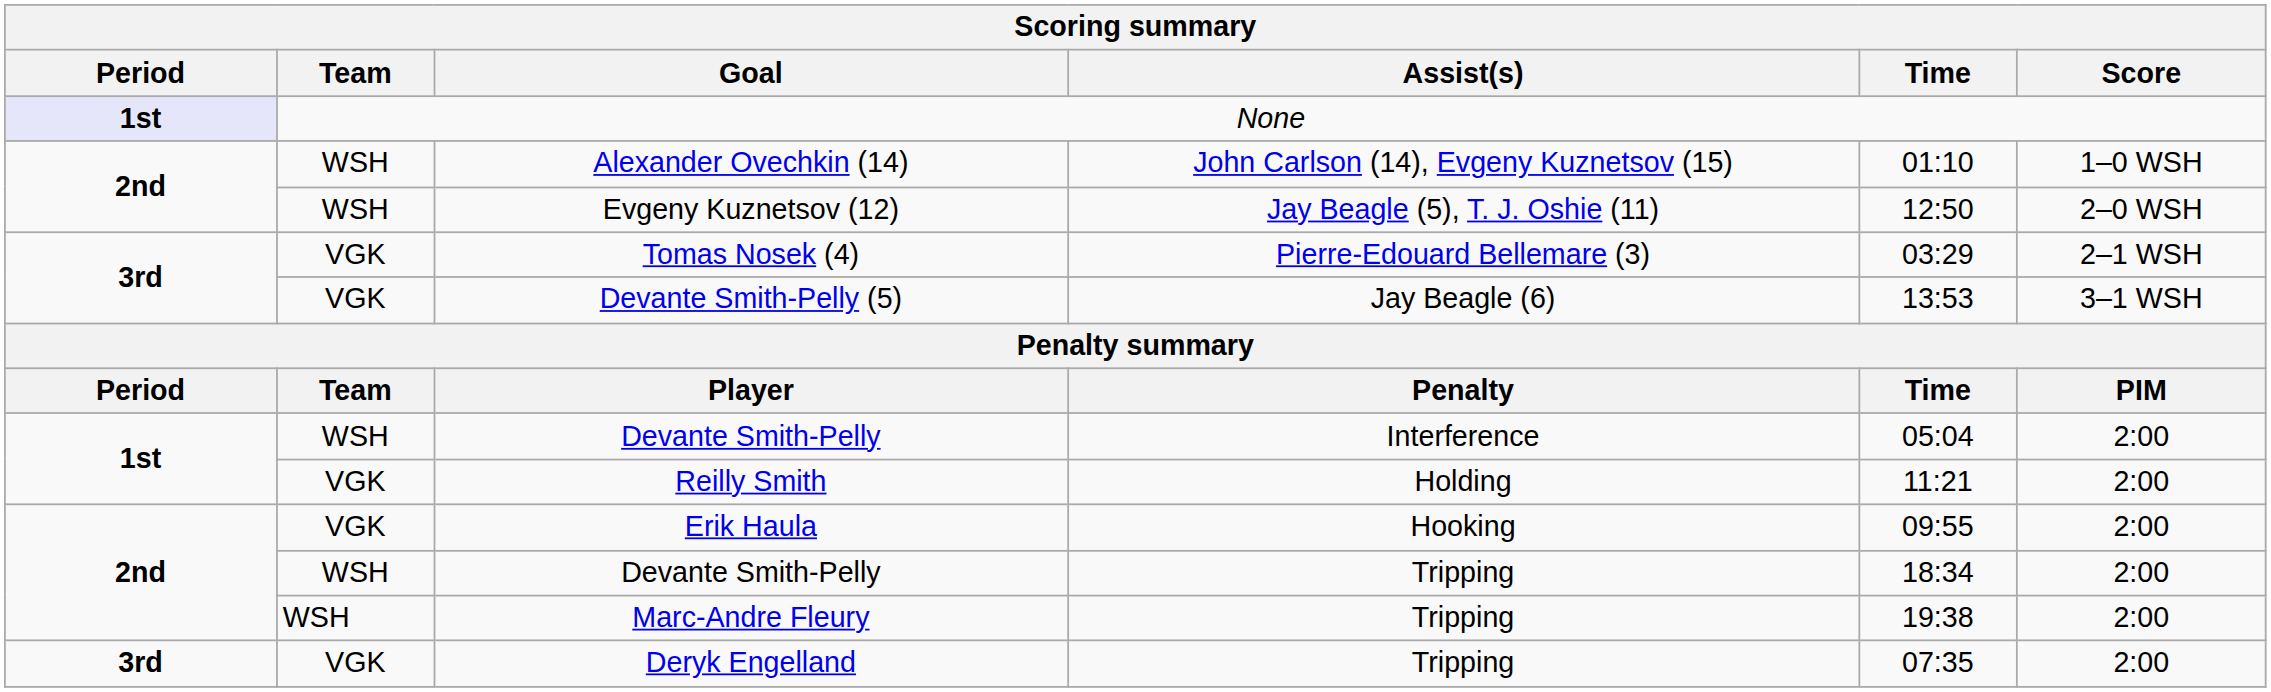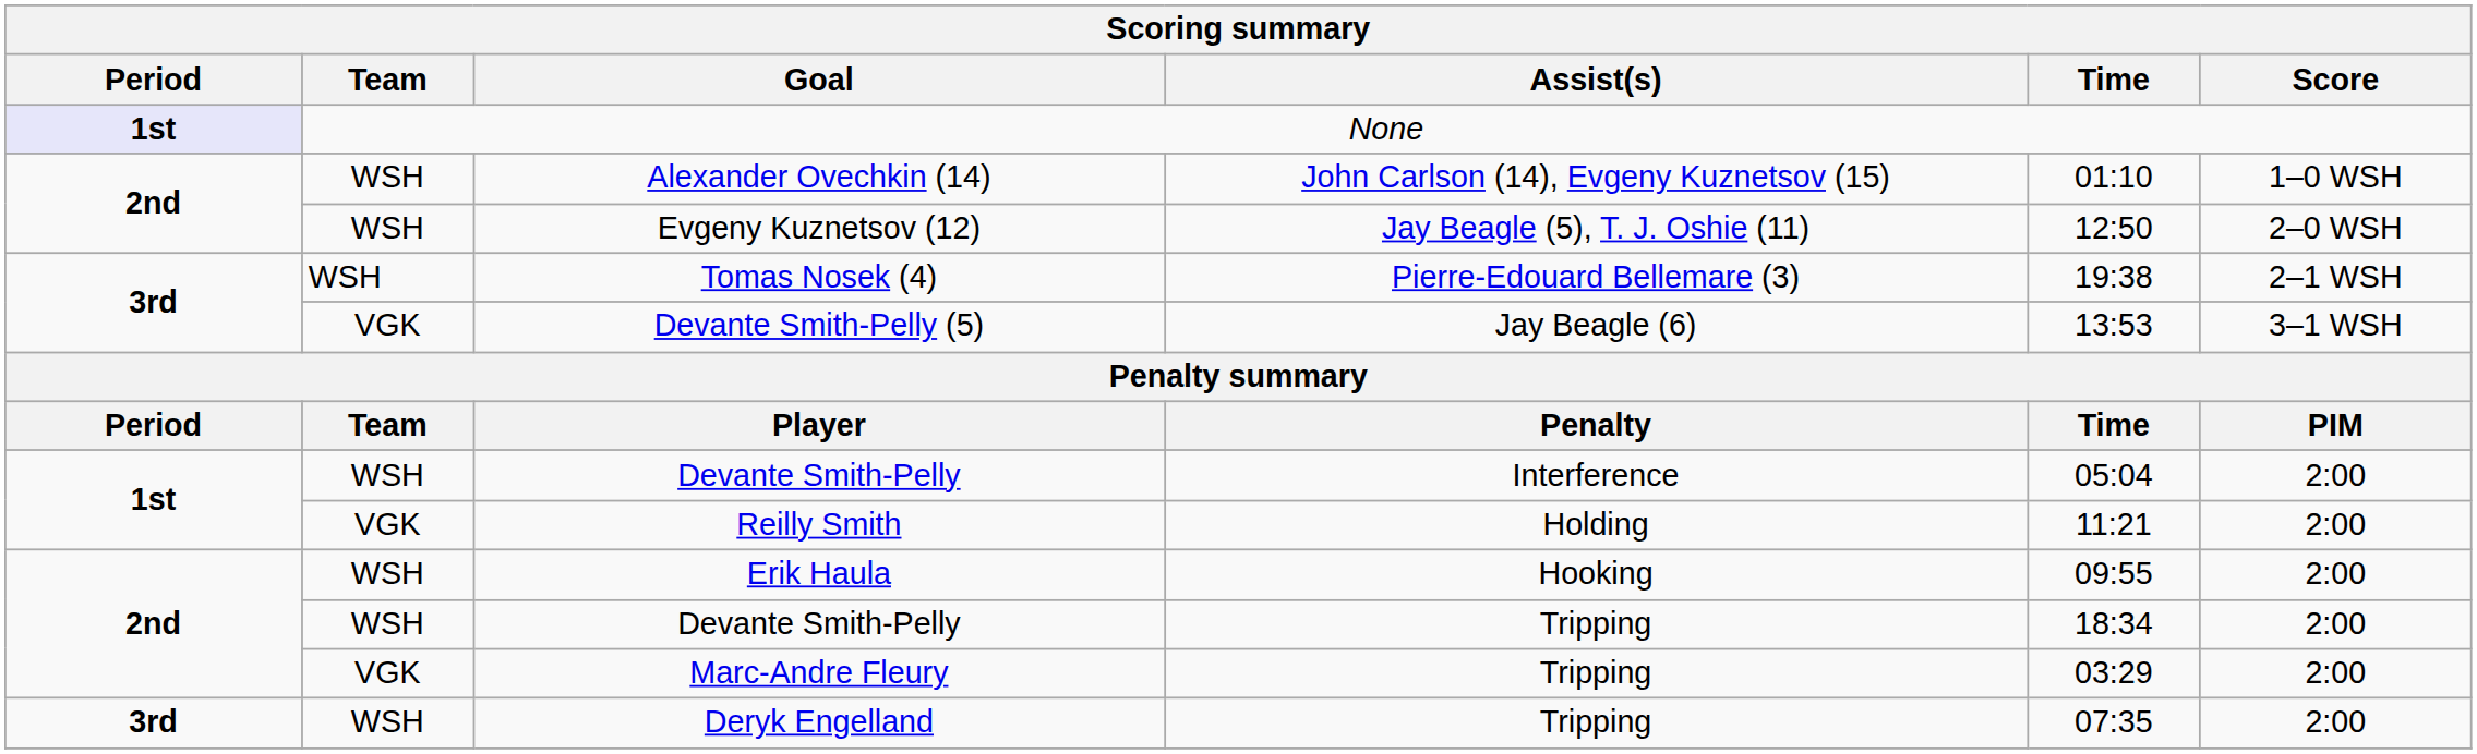 <table style="width:100%;" class="wikitable">
 <tr>
 <th colspan=6>Scoring summary</th>
 </tr>
 <tr>
 <th style="width:12%;">Period</th>
 <th style="width:7%;">Team</th>
 <th style="width:28%;">Goal</th>
 <th style="width:35%;">Assist(s)</th>
 <th style="width:7%;">Time</th>
 <th style="width:11%;">Score</th>
 </tr>
 <tr style="text-align:center;">
 <td style="background: lavender;"><strong>1st</strong></td>
 <td colspan="5"><em>None</em></td>
 </tr>
 <tr>
 <td style="text-align:center;" rowspan="2"><strong>2nd</strong></td>
 <td style="text-align:center;">WSH</td>
 <td style="text-align:center;"><a href='#'>Alexander Ovechkin</a> (14)</td>
 <td style="text-align:center;"><a href='#'>John Carlson</a> (14), <a href='#'>Evgeny Kuznetsov</a> (15)</td>
 <td style="text-align:center;">01:10</td>
 <td style="text-align:center;">1–0 WSH</td>
 </tr>
 <tr style="text-align:center;">
 <td>WSH</td>
 <td>Evgeny Kuznetsov (12)</td>
 <td><a href='#'>Jay Beagle</a> (5), <a href='#'>T. J. Oshie</a> (11)</td>
 <td>12:50</td>
 <td>2–0 WSH</td>
 </tr>
 <tr>
 <td style="text-align:center;" rowspan="2"><strong>3rd</strong></td>
-<td style="text-align:center;">VGK</td>
+<td>WSH</td>
 <td style="text-align:center;"><a href='#'>Tomas Nosek</a> (4)</td>
 <td style="text-align:center;"><a href='#'>Pierre-Edouard Bellemare</a> (3)</td>
-<td style="text-align:center;">03:29</td>
+<td style="text-align:center;">19:38</td>
 <td style="text-align:center;">2–1 WSH</td>
 </tr>
 <tr style="text-align:center;">
 <td>VGK</td>
 <td><a href='#'>Devante Smith-Pelly</a> (5)</td>
 <td>Jay Beagle (6)</td>
 <td>13:53</td>
 <td>3–1 WSH</td>
 </tr>
 <tr>
 <th colspan=6>Penalty summary</th>
 </tr>
 <tr>
 <th style="width:12%;">Period</th>
 <th style="width:7%;">Team</th>
 <th style="width:28%;">Player</th>
 <th style="width:35%;">Penalty</th>
 <th style="width:7%;">Time</th>
 <th style="width:11%;">PIM</th>
 </tr>
 <tr style="text-align:center;">
 <td rowspan="2"><strong>1st</strong></td>
 <td>WSH</td>
 <td><a href='#'>Devante Smith-Pelly</a></td>
 <td>Interference</td>
 <td>05:04</td>
 <td>2:00</td>
 </tr>
 <tr style="text-align:center;">
 <td>VGK</td>
 <td><a href='#'>Reilly Smith</a></td>
 <td>Holding</td>
 <td>11:21</td>
 <td>2:00</td>
 </tr>
 <tr style="text-align:center;">
 <td rowspan="3"><strong>2nd</strong></td>
-<td>VGK</td>
+<td>WSH</td>
 <td><a href='#'>Erik Haula</a></td>
 <td>Hooking</td>
 <td>09:55</td>
 <td>2:00</td>
 </tr>
 <tr style="text-align:center;">
 <td>WSH</td>
 <td>Devante Smith-Pelly</td>
 <td>Tripping</td>
 <td>18:34</td>
 <td>2:00</td>
 </tr>
 <tr>
-<td>WSH</td>
+<td style="text-align:center;">VGK</td>
 <td style="text-align:center;"><a href='#'>Marc-Andre Fleury</a></td>
 <td style="text-align:center;">Tripping</td>
-<td style="text-align:center;">19:38</td>
+<td style="text-align:center;">03:29</td>
 <td style="text-align:center;">2:00</td>
 </tr>
 <tr style="text-align:center;">
 <td><strong>3rd</strong></td>
-<td>VGK</td>
+<td>WSH</td>
 <td><a href='#'>Deryk Engelland</a></td>
 <td>Tripping</td>
 <td>07:35</td>
 <td>2:00</td>
 </tr>
 </table>
